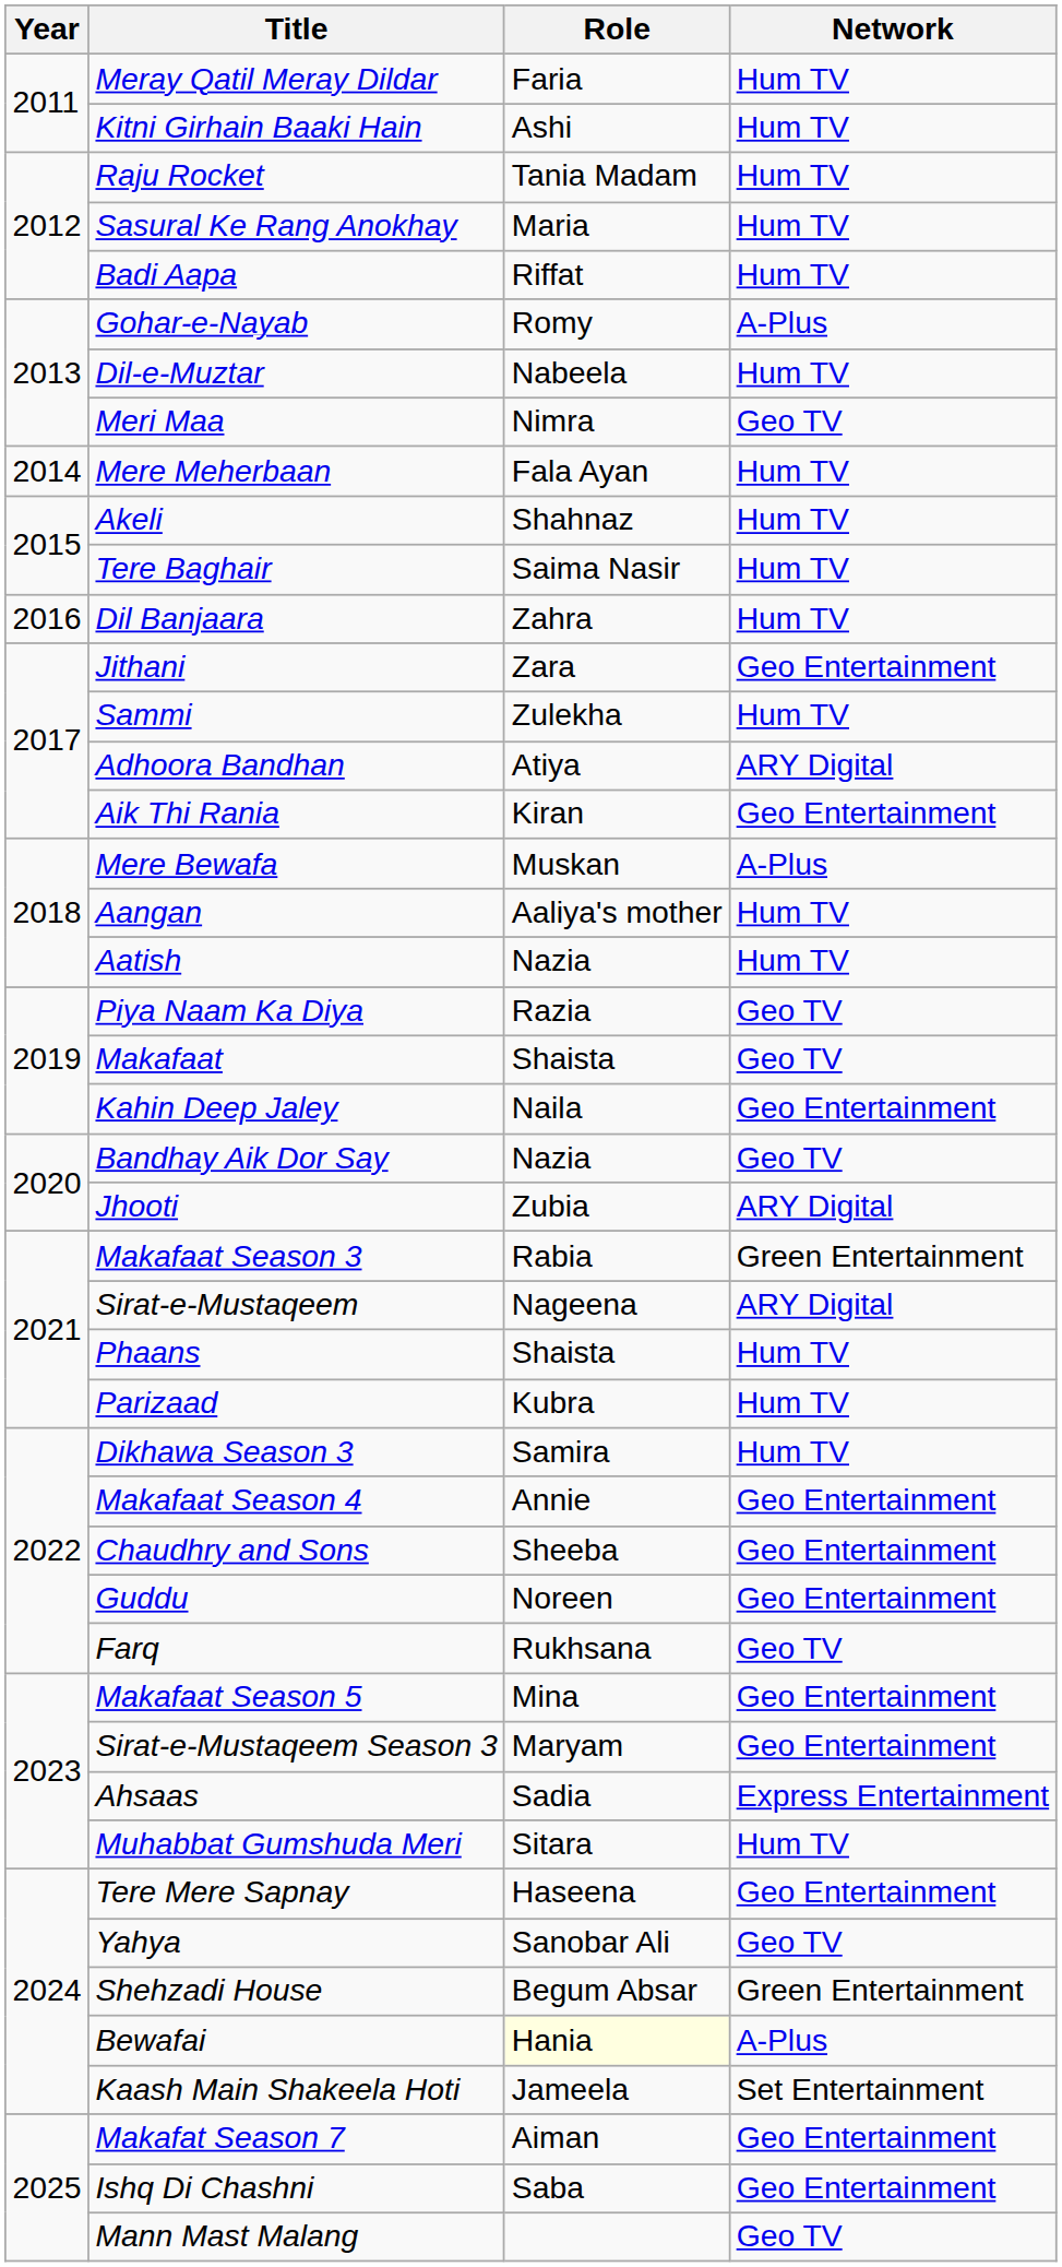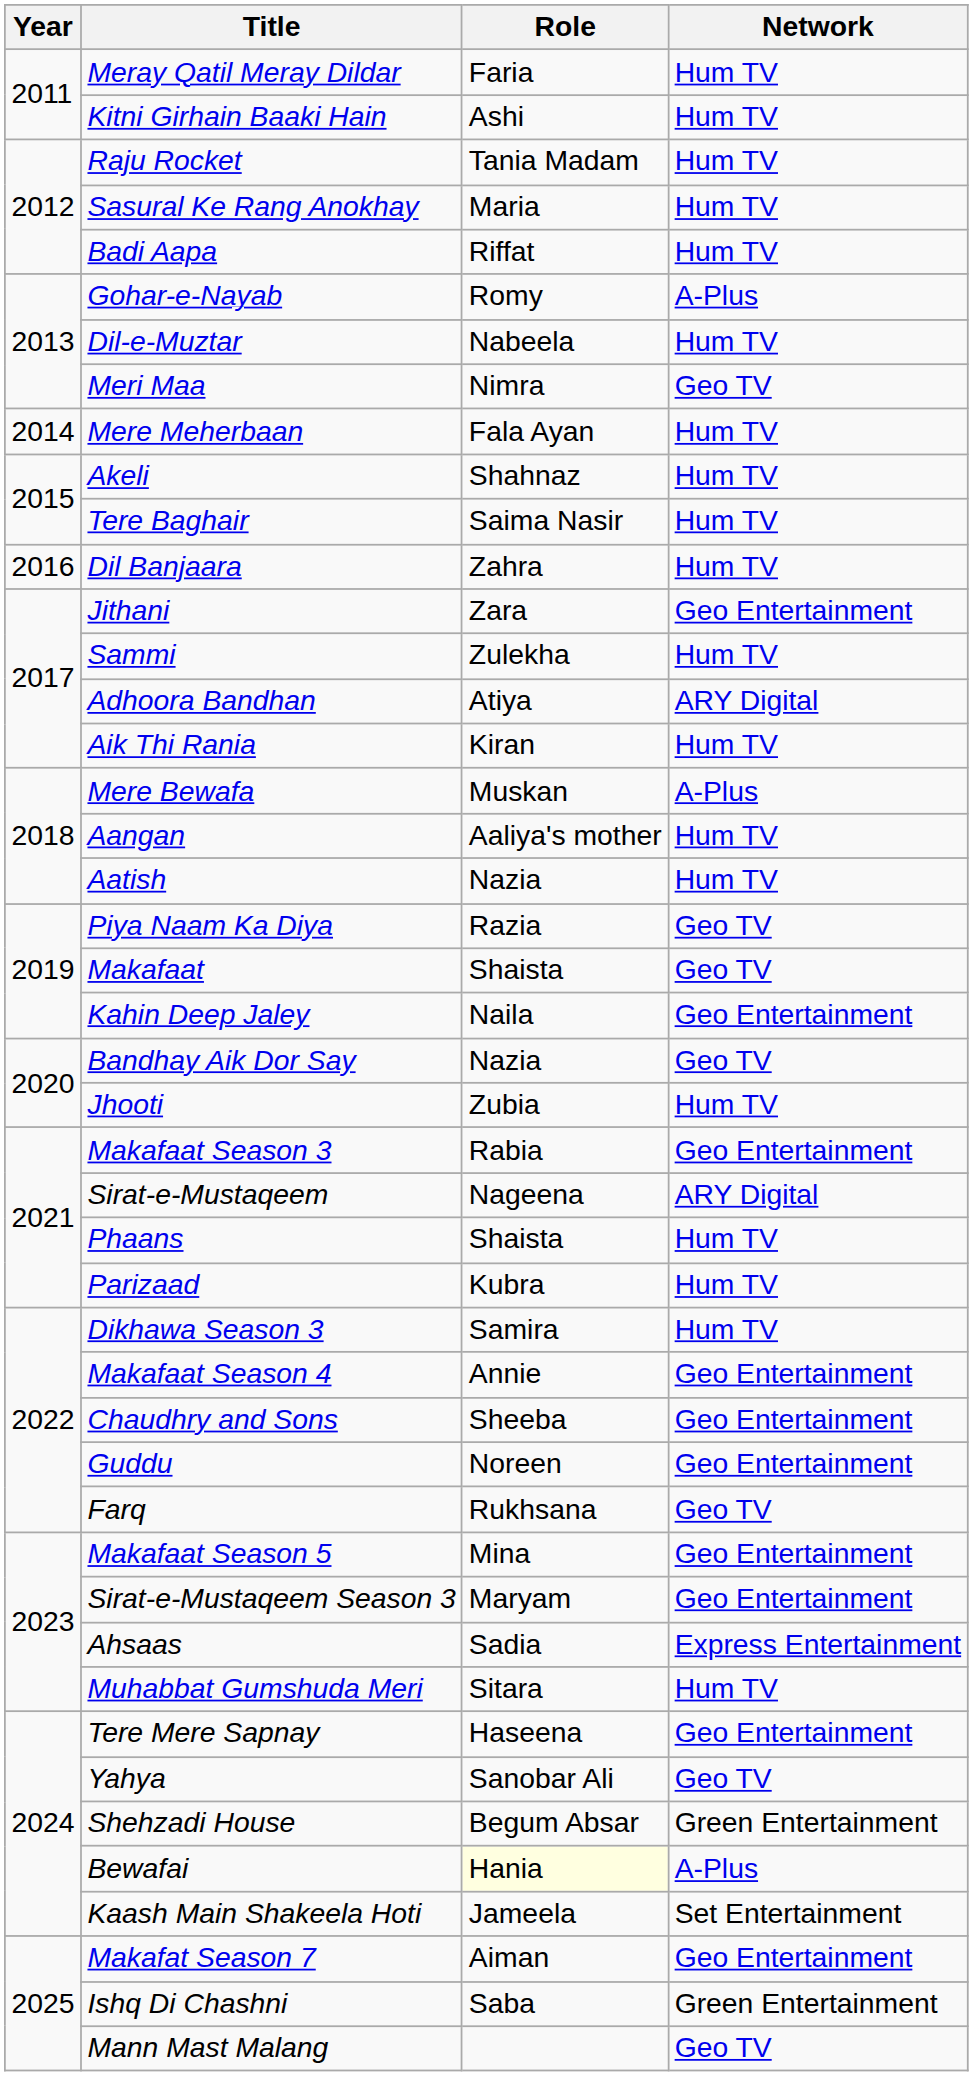 <table class="wikitable sortable plainrowheaders">
 <tr style="text-align:center;">
 <th scope="col">Year</th>
 <th scope="col">Title</th>
 <th scope="col">Role</th>
 <th scope="col">Network</th>
 </tr>
 <tr>
 <td rowspan="2">2011</td>
 <td><em><a href='#'>Meray Qatil Meray Dildar</a></em></td>
 <td>Faria</td>
 <td><a href='#'>Hum TV</a></td>
 </tr>
 <tr>
 <td><em><a href='#'>Kitni Girhain Baaki Hain</a></em></td>
 <td>Ashi</td>
 <td><a href='#'>Hum TV</a></td>
 </tr>
 <tr>
 <td rowspan="3">2012</td>
 <td><em><a href='#'>Raju Rocket</a></em></td>
 <td>Tania Madam</td>
 <td><a href='#'>Hum TV</a></td>
 </tr>
 <tr>
 <td><em><a href='#'>Sasural Ke Rang Anokhay</a></em></td>
 <td>Maria</td>
 <td><a href='#'>Hum TV</a></td>
 </tr>
 <tr>
 <td><em><a href='#'>Badi Aapa</a></em></td>
 <td>Riffat</td>
 <td><a href='#'>Hum TV</a></td>
 </tr>
 <tr>
 <td rowspan="3">2013</td>
 <td><em><a href='#'>Gohar-e-Nayab</a></em></td>
 <td>Romy</td>
 <td><a href='#'>A-Plus</a></td>
 </tr>
 <tr>
 <td><em><a href='#'>Dil-e-Muztar</a></em></td>
 <td>Nabeela</td>
 <td><a href='#'>Hum TV</a></td>
 </tr>
 <tr>
 <td><em><a href='#'>Meri Maa</a></em></td>
 <td>Nimra</td>
 <td><a href='#'>Geo TV</a></td>
 </tr>
 <tr>
 <td>2014</td>
 <td><em><a href='#'>Mere Meherbaan</a></em></td>
 <td>Fala Ayan</td>
 <td><a href='#'>Hum TV</a></td>
 </tr>
 <tr>
 <td rowspan="2">2015</td>
 <td><em><a href='#'>Akeli</a></em></td>
 <td>Shahnaz</td>
 <td><a href='#'>Hum TV</a></td>
 </tr>
 <tr>
 <td><em><a href='#'>Tere Baghair</a></em></td>
 <td>Saima Nasir</td>
 <td><a href='#'>Hum TV</a></td>
 </tr>
 <tr>
 <td>2016</td>
 <td><em><a href='#'>Dil Banjaara</a></em></td>
 <td>Zahra</td>
 <td><a href='#'>Hum TV</a></td>
 </tr>
 <tr>
 <td rowspan="4">2017</td>
 <td><em><a href='#'>Jithani</a></em></td>
 <td>Zara</td>
 <td><a href='#'>Geo Entertainment</a></td>
 </tr>
 <tr>
 <td><em><a href='#'>Sammi</a></em></td>
 <td>Zulekha</td>
 <td><a href='#'>Hum TV</a></td>
 </tr>
 <tr>
 <td><em><a href='#'>Adhoora Bandhan</a></em></td>
 <td>Atiya</td>
 <td><a href='#'>ARY Digital</a></td>
 </tr>
 <tr>
 <td><em><a href='#'>Aik Thi Rania</a></em></td>
 <td>Kiran</td>
-<td><a href='#'>Geo Entertainment</a></td>
+<td><a href='#'>Hum TV</a></td>
 </tr>
 <tr>
 <td rowspan="3">2018</td>
 <td><em><a href='#'>Mere Bewafa</a></em></td>
 <td>Muskan</td>
 <td><a href='#'>A-Plus</a></td>
 </tr>
 <tr>
 <td><em><a href='#'>Aangan</a></em></td>
 <td>Aaliya's mother</td>
 <td><a href='#'>Hum TV</a></td>
 </tr>
 <tr>
 <td><em><a href='#'>Aatish</a></em></td>
 <td>Nazia</td>
 <td><a href='#'>Hum TV</a></td>
 </tr>
 <tr>
 <td rowspan="3">2019</td>
 <td><em><a href='#'>Piya Naam Ka Diya</a></em></td>
 <td>Razia</td>
 <td><a href='#'>Geo TV</a></td>
 </tr>
 <tr>
 <td><em><a href='#'>Makafaat</a></em></td>
 <td>Shaista</td>
 <td><a href='#'>Geo TV</a></td>
 </tr>
 <tr>
 <td><em><a href='#'>Kahin Deep Jaley</a></em></td>
 <td>Naila</td>
 <td><a href='#'>Geo Entertainment</a></td>
 </tr>
 <tr>
 <td rowspan="2">2020</td>
 <td><em><a href='#'>Bandhay Aik Dor Say</a></em></td>
 <td>Nazia</td>
 <td><a href='#'>Geo TV</a></td>
 </tr>
 <tr>
 <td><em><a href='#'>Jhooti</a></em></td>
 <td>Zubia</td>
-<td><a href='#'>ARY Digital</a></td>
+<td><a href='#'>Hum TV</a></td>
 </tr>
 <tr>
 <td rowspan="4">2021</td>
 <td><em><a href='#'>Makafaat Season 3</a></em></td>
 <td>Rabia</td>
-<td>Green Entertainment</td>
+<td><a href='#'>Geo Entertainment</a></td>
 </tr>
 <tr>
 <td><em>Sirat-e-Mustaqeem</em></td>
 <td>Nageena</td>
 <td><a href='#'>ARY Digital</a></td>
 </tr>
 <tr>
 <td><em><a href='#'>Phaans</a></em></td>
 <td>Shaista</td>
 <td><a href='#'>Hum TV</a></td>
 </tr>
 <tr>
 <td><em><a href='#'>Parizaad</a></em></td>
 <td>Kubra</td>
 <td><a href='#'>Hum TV</a></td>
 </tr>
 <tr>
 <td rowspan="5">2022</td>
 <td><em><a href='#'>Dikhawa Season 3</a></em></td>
 <td>Samira</td>
 <td><a href='#'>Hum TV</a></td>
 </tr>
 <tr>
 <td><em><a href='#'>Makafaat Season 4</a></em></td>
 <td>Annie</td>
 <td><a href='#'>Geo Entertainment</a></td>
 </tr>
 <tr>
 <td><em><a href='#'>Chaudhry and Sons</a></em></td>
 <td>Sheeba</td>
 <td><a href='#'>Geo Entertainment</a></td>
 </tr>
 <tr>
 <td><em><a href='#'>Guddu</a></em></td>
 <td>Noreen</td>
 <td><a href='#'>Geo Entertainment</a></td>
 </tr>
 <tr>
 <td><em>Farq</em></td>
 <td>Rukhsana</td>
 <td><a href='#'>Geo TV</a></td>
 </tr>
 <tr>
 <td rowspan="4">2023</td>
 <td><em><a href='#'>Makafaat Season 5</a></em></td>
 <td>Mina</td>
 <td><a href='#'>Geo Entertainment</a></td>
 </tr>
 <tr>
 <td><em>Sirat-e-Mustaqeem Season 3</em></td>
 <td>Maryam</td>
 <td><a href='#'>Geo Entertainment</a></td>
 </tr>
 <tr>
 <td><em>Ahsaas</em></td>
 <td>Sadia</td>
 <td><a href='#'>Express Entertainment</a></td>
 </tr>
 <tr>
 <td><em><a href='#'>Muhabbat Gumshuda Meri</a></em></td>
 <td>Sitara</td>
 <td><a href='#'>Hum TV</a></td>
 </tr>
 <tr>
 <td rowspan="5">2024</td>
 <td><em>Tere Mere Sapnay</em></td>
 <td>Haseena</td>
 <td><a href='#'>Geo Entertainment</a></td>
 </tr>
 <tr>
 <td><em>Yahya</em></td>
 <td>Sanobar Ali</td>
 <td><a href='#'>Geo TV</a></td>
 </tr>
 <tr>
 <td><em>Shehzadi House</em></td>
 <td>Begum Absar</td>
 <td>Green Entertainment</td>
 </tr>
 <tr>
 <td><em>Bewafai</em></td>
 <td style="background: lightyellow;">Hania</td>
 <td><a href='#'>A-Plus</a></td>
 </tr>
 <tr>
 <td><em>Kaash Main Shakeela Hoti</em></td>
 <td>Jameela</td>
 <td>Set Entertainment</td>
 </tr>
 <tr>
 <td rowspan="3">2025</td>
 <td><em><a href='#'>Makafat Season 7</a></em></td>
 <td>Aiman</td>
 <td><a href='#'>Geo Entertainment</a></td>
 </tr>
 <tr>
 <td><em>Ishq Di Chashni</em></td>
 <td>Saba</td>
-<td><a href='#'>Geo Entertainment</a></td>
+<td>Green Entertainment</td>
 </tr>
 <tr>
 <td><em>Mann Mast Malang</em></td>
 <td></td>
 <td><a href='#'>Geo TV</a></td>
 </tr>
 </table>
